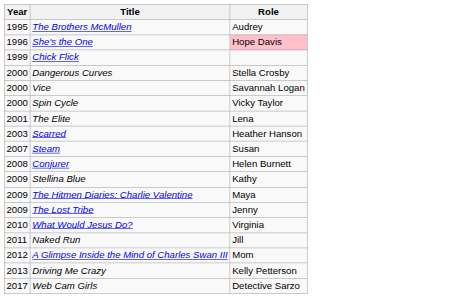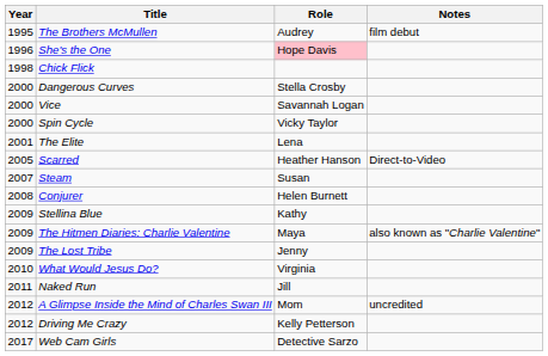 <table class="wikitable sortable">
 <tr>
 <th>Year</th>
 <th>Title</th>
 <th>Role</th>
+<th class=unsortable>Notes</th>
 </tr>
 <tr>
 <td>1995</td>
 <td><em><a href='#'>The Brothers McMullen</a></em></td>
 <td>Audrey</td>
+<td>film debut</td>
 </tr>
 <tr>
 <td>1996</td>
 <td><em><a href='#'>She's the One</a></em></td>
 <td style="background: pink;">Hope Davis</td>
+<td></td>
 </tr>
 <tr>
-<td>1999</td>
+<td>1998</td>
 <td><em><a href='#'>Chick Flick</a></em></td>
+<td></td>
 <td></td>
 </tr>
 <tr>
 <td>2000</td>
 <td><em>Dangerous Curves</em></td>
 <td>Stella Crosby</td>
+<td></td>
 </tr>
 <tr>
 <td>2000</td>
 <td><em>Vice</em></td>
 <td>Savannah Logan</td>
+<td></td>
 </tr>
 <tr>
 <td>2000</td>
 <td><em>Spin Cycle</em></td>
 <td>Vicky Taylor</td>
+<td></td>
 </tr>
 <tr>
 <td>2001</td>
 <td><em>The Elite</em></td>
 <td>Lena</td>
+<td></td>
 </tr>
 <tr>
-<td>2003</td>
+<td>2005</td>
 <td><em><a href='#'>Scarred</a></em></td>
 <td>Heather Hanson</td>
+<td>Direct-to-Video</td>
 </tr>
 <tr>
 <td>2007</td>
 <td><em><a href='#'>Steam</a></em></td>
 <td>Susan</td>
+<td></td>
 </tr>
 <tr>
 <td>2008</td>
 <td><em><a href='#'>Conjurer</a></em></td>
 <td>Helen Burnett</td>
+<td></td>
 </tr>
 <tr>
 <td>2009</td>
 <td><em>Stellina Blue</em></td>
 <td>Kathy</td>
+<td></td>
 </tr>
 <tr>
 <td>2009</td>
 <td><em><a href='#'>The Hitmen Diaries: Charlie Valentine</a></em></td>
 <td>Maya</td>
+<td>also known as "<em>Charlie Valentine</em>"</td>
 </tr>
 <tr>
 <td>2009</td>
 <td><em><a href='#'>The Lost Tribe</a></em></td>
 <td>Jenny</td>
+<td></td>
 </tr>
 <tr>
 <td>2010</td>
 <td><em><a href='#'>What Would Jesus Do?</a></em></td>
 <td>Virginia</td>
+<td></td>
 </tr>
 <tr>
 <td>2011</td>
 <td><em>Naked Run</em></td>
 <td>Jill</td>
+<td></td>
 </tr>
 <tr>
 <td>2012</td>
 <td><em><a href='#'>A Glimpse Inside the Mind of Charles Swan III</a></em></td>
 <td>Mom</td>
+<td>uncredited</td>
 </tr>
 <tr>
-<td>2013</td>
+<td>2012</td>
 <td><em>Driving Me Crazy</em></td>
 <td>Kelly Petterson</td>
+<td></td>
 </tr>
 <tr>
 <td>2017</td>
 <td><em>Web Cam Girls</em></td>
 <td>Detective Sarzo</td>
+<td></td>
 </tr>
 </table>
